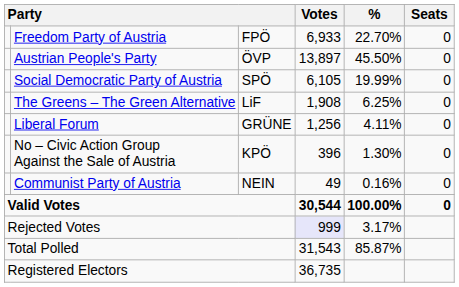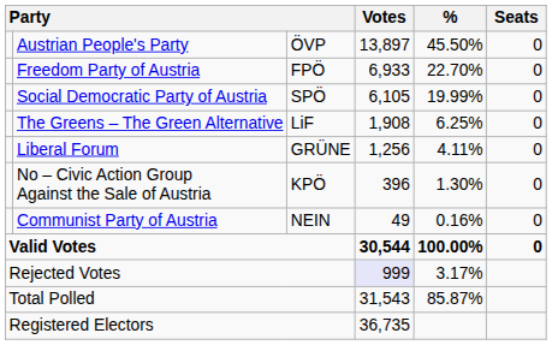 <table class="wikitable" border="1" style="text-align:right;">
 <tr>
 <th style="text-align:left;" colspan=3>Party</th>
 <th align=center width="50">Votes</th>
 <th align=center width="50">%</th>
 <th align=center width="50">Seats</th>
 </tr>
 <tr>
 <td></td>
+<td align=left><a href='#'>Austrian People's Party</a></td>
+<td align=left>ÖVP</td>
+<td>13,897</td>
+<td>45.50%</td>
+<td>0</td>
+</tr>
+<tr>
+<td></td>
 <td align=left><a href='#'>Freedom Party of Austria</a></td>
 <td align=left>FPÖ</td>
 <td>6,933</td>
 <td>22.70%</td>
-<td>0</td>
-</tr>
-<tr>
-<td></td>
-<td align=left><a href='#'>Austrian People's Party</a></td>
-<td align=left>ÖVP</td>
-<td>13,897</td>
-<td>45.50%</td>
 <td>0</td>
 </tr>
 <tr>
 <td></td>
 <td align=left><a href='#'>Social Democratic Party of Austria</a></td>
 <td align=left>SPÖ</td>
 <td>6,105</td>
 <td>19.99%</td>
 <td>0</td>
 </tr>
 <tr>
 <td></td>
 <td align=left style="white-space: nowrap;"><a href='#'>The Greens – The Green Alternative</a></td>
 <td align=left>LiF</td>
 <td>1,908</td>
 <td>6.25%</td>
 <td>0</td>
 </tr>
 <tr>
 <td></td>
 <td align=left><a href='#'>Liberal Forum</a></td>
 <td align=left>GRÜNE</td>
 <td>1,256</td>
 <td>4.11%</td>
 <td>0</td>
 </tr>
 <tr>
 <td></td>
 <td align=left>No – Civic Action Group<br>Against the Sale of Austria</td>
 <td align=left>KPÖ</td>
 <td>396</td>
 <td>1.30%</td>
 <td>0</td>
 </tr>
 <tr>
 <td></td>
 <td align=left><a href='#'>Communist Party of Austria</a></td>
 <td align=left>NEIN</td>
 <td>49</td>
 <td>0.16%</td>
 <td>0</td>
 </tr>
 <tr style="font-weight:bold">
 <td align=left colspan=3>Valid Votes</td>
 <td>30,544</td>
 <td>100.00%</td>
 <td>0</td>
 </tr>
 <tr>
 <td align=left colspan=3>Rejected Votes</td>
 <td style="background: lavender;">999</td>
 <td>3.17%</td>
 <td></td>
 </tr>
 <tr>
 <td align=left colspan=3>Total Polled</td>
 <td>31,543</td>
 <td>85.87%</td>
 <td></td>
 </tr>
 <tr>
 <td align=left colspan=3>Registered Electors</td>
 <td>36,735</td>
 <td></td>
 <td></td>
 </tr>
 </table>
